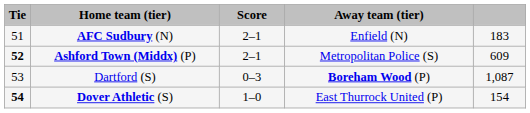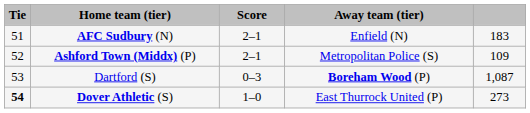 <table class="wikitable" style="width: 600px; background:WhiteSmoke; text-align:center; font-size:90%">
 <tr>
 <td scope="col" style="width:  5.00%; background:silver;"><strong>Tie</strong></td>
 <td scope="col" style="width: 36.25%; background:silver;"><strong>Home team (tier)</strong></td>
 <td scope="col" style="width: 12.50%; background:silver;"><strong>Score</strong></td>
 <td scope="col" style="width: 36.25%; background:silver;"><strong>Away team (tier)</strong></td>
 <td scope="col" style="width: 10.00%; background:silver;"><strong></strong></td>
 </tr>
 <tr>
 <td>51</td>
 <td><strong><a href='#'>AFC Sudbury</a></strong> (N)</td>
 <td>2–1</td>
 <td><a href='#'>Enfield</a> (N)</td>
 <td>183</td>
 </tr>
 <tr>
-<td><strong>52</strong></td>
+<td>52</td>
 <td><strong><a href='#'>Ashford Town (Middx)</a></strong> (P)</td>
 <td>2–1</td>
 <td><a href='#'>Metropolitan Police</a> (S)</td>
-<td>609</td>
+<td>109</td>
 </tr>
 <tr>
 <td>53</td>
 <td><a href='#'>Dartford</a> (S)</td>
 <td>0–3</td>
 <td><strong><a href='#'>Boreham Wood</a></strong> (P)</td>
 <td>1,087</td>
 </tr>
 <tr>
 <td><strong>54</strong></td>
 <td><strong><a href='#'>Dover Athletic</a></strong> (S)</td>
 <td>1–0</td>
 <td><a href='#'>East Thurrock United</a> (P)</td>
-<td>154</td>
+<td>273</td>
 </tr>
 </table>
